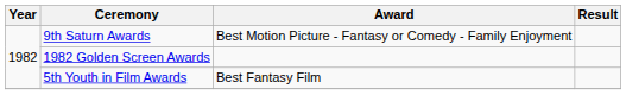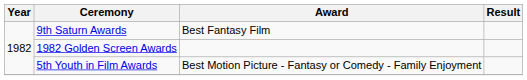 <table class="wikitable">
 <tr>
 <th>Year</th>
 <th>Ceremony</th>
 <th>Award</th>
 <th>Result</th>
 </tr>
 <tr>
 <td rowspan="3">1982</td>
 <td><a href='#'>9th Saturn Awards</a></td>
-<td>Best Motion Picture - Fantasy or Comedy - Family Enjoyment</td>
+<td>Best Fantasy Film</td>
 <td></td>
 </tr>
 <tr>
 <td><a href='#'>1982 Golden Screen Awards</a></td>
 <td></td>
 <td></td>
 </tr>
 <tr>
 <td><a href='#'>5th Youth in Film Awards</a></td>
-<td>Best Fantasy Film</td>
+<td>Best Motion Picture - Fantasy or Comedy - Family Enjoyment</td>
 <td></td>
 </tr>
 <tr>
 </tr>
 </table>
